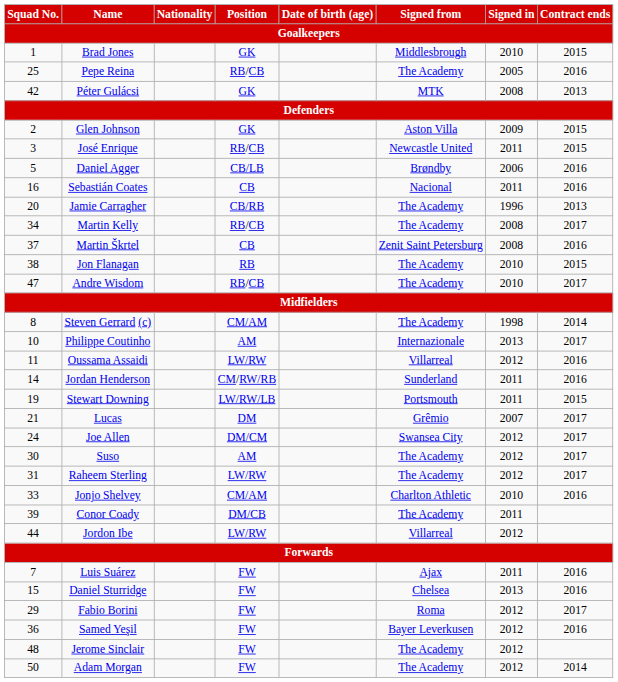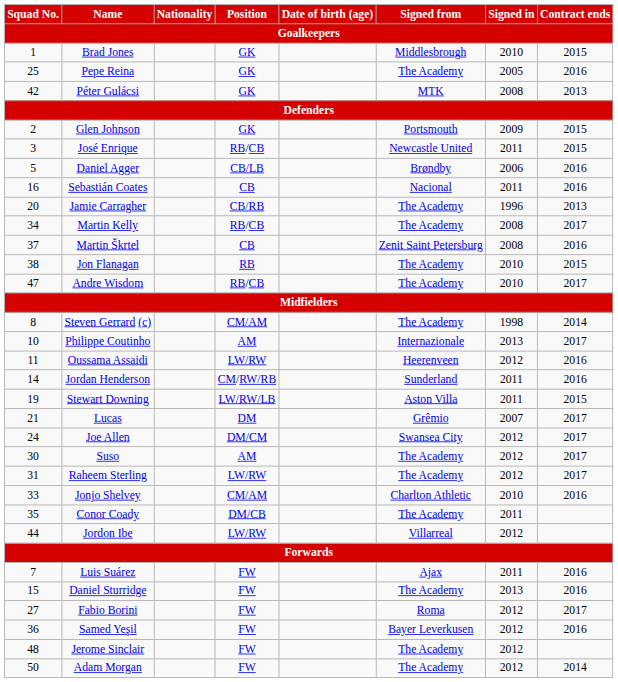 <table class="wikitable"  style="text-align:center; font-size:90%; white-space:nowrap;">
 <tr>
 <th style="background:#d50000; color:white; text-align:center;">Squad No.</th>
 <th style="background:#d50000; color:white; text-align:center;">Name</th>
 <th style="background:#d50000; color:white; text-align:center;">Nationality</th>
 <th style="background:#d50000; color:white; text-align:center;">Position</th>
 <th style="background:#d50000; color:white; text-align:center;">Date of birth (age)</th>
 <th style="background:#d50000; color:white; text-align:center;">Signed from</th>
 <th style="background:#d50000; color:white; text-align:center;">Signed in</th>
 <th style="background:#d50000; color:white; text-align:center;">Contract ends</th>
 </tr>
 <tr>
 <th colspan="10"  style="background:#d50000; color:white; text-align:center;">Goalkeepers</th>
 </tr>
 <tr>
 <td>1</td>
 <td><a href='#'>Brad Jones</a></td>
 <td></td>
 <td><a href='#'>GK</a></td>
 <td></td>
 <td><a href='#'>Middlesbrough</a></td>
 <td>2010</td>
 <td>2015</td>
 </tr>
 <tr>
 <td>25</td>
 <td><a href='#'>Pepe Reina</a></td>
 <td></td>
-<td><a href='#'>RB</a>/<a href='#'>CB</a></td>
+<td><a href='#'>GK</a></td>
 <td></td>
 <td><a href='#'>The Academy</a></td>
 <td>2005</td>
 <td>2016</td>
 </tr>
 <tr>
 <td>42</td>
 <td><a href='#'>Péter Gulácsi</a></td>
 <td></td>
 <td><a href='#'>GK</a></td>
 <td></td>
 <td><a href='#'>MTK</a></td>
 <td>2008</td>
 <td>2013</td>
 </tr>
 <tr>
 <th colspan="10"  style="background:#d50000; color:white; text-align:center;">Defenders</th>
 </tr>
 <tr>
 <td>2</td>
 <td><a href='#'>Glen Johnson</a></td>
 <td></td>
 <td><a href='#'>GK</a></td>
 <td></td>
-<td><a href='#'>Aston Villa</a></td>
+<td><a href='#'>Portsmouth</a></td>
 <td>2009</td>
 <td>2015</td>
 </tr>
 <tr>
 <td>3</td>
 <td><a href='#'>José Enrique</a></td>
 <td></td>
 <td><a href='#'>RB</a>/<a href='#'>CB</a></td>
 <td></td>
 <td><a href='#'>Newcastle United</a></td>
 <td>2011</td>
 <td>2015</td>
 </tr>
 <tr>
 <td>5</td>
 <td><a href='#'>Daniel Agger</a></td>
 <td></td>
 <td><a href='#'>CB/LB</a></td>
 <td></td>
 <td><a href='#'>Brøndby</a></td>
 <td>2006</td>
 <td>2016</td>
 </tr>
 <tr>
 <td>16</td>
 <td><a href='#'>Sebastián Coates</a></td>
 <td></td>
 <td><a href='#'>CB</a></td>
 <td></td>
 <td><a href='#'>Nacional</a></td>
 <td>2011</td>
 <td>2016</td>
 </tr>
 <tr>
 <td>20</td>
 <td><a href='#'>Jamie Carragher</a></td>
 <td></td>
 <td><a href='#'>CB/RB</a></td>
 <td></td>
 <td><a href='#'>The Academy</a></td>
 <td>1996</td>
 <td>2013</td>
 </tr>
 <tr>
 <td>34</td>
 <td><a href='#'>Martin Kelly</a></td>
 <td></td>
 <td><a href='#'>RB</a>/<a href='#'>CB</a></td>
 <td></td>
 <td><a href='#'>The Academy</a></td>
 <td>2008</td>
 <td>2017</td>
 </tr>
 <tr>
 <td>37</td>
 <td><a href='#'>Martin Škrtel</a></td>
 <td></td>
 <td><a href='#'>CB</a></td>
 <td></td>
 <td><a href='#'>Zenit Saint Petersburg</a></td>
 <td>2008</td>
 <td>2016</td>
 </tr>
 <tr>
 <td>38</td>
 <td><a href='#'>Jon Flanagan</a></td>
 <td></td>
 <td><a href='#'>RB</a></td>
 <td></td>
 <td><a href='#'>The Academy</a></td>
 <td>2010</td>
 <td>2015</td>
 </tr>
 <tr>
 <td>47</td>
 <td><a href='#'>Andre Wisdom</a></td>
 <td></td>
 <td><a href='#'>RB</a>/<a href='#'>CB</a></td>
 <td></td>
 <td><a href='#'>The Academy</a></td>
 <td>2010</td>
 <td>2017</td>
 </tr>
 <tr>
 <th colspan="10"  style="background:#d50000; color:white; text-align:center;">Midfielders</th>
 </tr>
 <tr>
 <td>8</td>
 <td><a href='#'>Steven Gerrard</a> <a href='#'>(c)</a></td>
 <td></td>
 <td><a href='#'>CM/AM</a></td>
 <td></td>
 <td><a href='#'>The Academy</a></td>
 <td>1998</td>
 <td>2014</td>
 </tr>
 <tr>
 <td>10</td>
 <td><a href='#'>Philippe Coutinho</a></td>
 <td></td>
 <td><a href='#'>AM</a></td>
 <td></td>
 <td><a href='#'>Internazionale</a></td>
 <td>2013</td>
 <td>2017</td>
 </tr>
 <tr>
 <td>11</td>
 <td><a href='#'>Oussama Assaidi</a></td>
 <td></td>
 <td><a href='#'>LW/RW</a></td>
 <td></td>
-<td><a href='#'>Villarreal</a></td>
+<td><a href='#'>Heerenveen</a></td>
 <td>2012</td>
 <td>2016</td>
 </tr>
 <tr>
 <td>14</td>
 <td><a href='#'>Jordan Henderson</a></td>
 <td></td>
 <td><a href='#'>CM</a>/<a href='#'>RW/RB</a></td>
 <td></td>
 <td><a href='#'>Sunderland</a></td>
 <td>2011</td>
 <td>2016</td>
 </tr>
 <tr>
 <td>19</td>
 <td><a href='#'>Stewart Downing</a></td>
 <td></td>
 <td><a href='#'>LW/RW/LB</a></td>
 <td></td>
-<td><a href='#'>Portsmouth</a></td>
+<td><a href='#'>Aston Villa</a></td>
 <td>2011</td>
 <td>2015</td>
 </tr>
 <tr>
 <td>21</td>
 <td><a href='#'>Lucas</a></td>
 <td></td>
 <td><a href='#'>DM</a></td>
 <td></td>
 <td><a href='#'>Grêmio</a></td>
 <td>2007</td>
 <td>2017</td>
 </tr>
 <tr>
 <td>24</td>
 <td><a href='#'>Joe Allen</a></td>
 <td></td>
 <td><a href='#'>DM/CM</a></td>
 <td></td>
 <td><a href='#'>Swansea City</a></td>
 <td>2012</td>
 <td>2017</td>
 </tr>
 <tr>
 <td>30</td>
 <td><a href='#'>Suso</a></td>
 <td></td>
 <td><a href='#'>AM</a></td>
 <td></td>
 <td><a href='#'>The Academy</a></td>
 <td>2012</td>
 <td>2017</td>
 </tr>
 <tr>
 <td>31</td>
 <td><a href='#'>Raheem Sterling</a></td>
 <td></td>
 <td><a href='#'>LW/RW</a></td>
 <td></td>
 <td><a href='#'>The Academy</a></td>
 <td>2012</td>
 <td>2017</td>
 </tr>
 <tr>
 <td>33</td>
 <td><a href='#'>Jonjo Shelvey</a></td>
 <td></td>
 <td><a href='#'>CM/AM</a></td>
 <td></td>
 <td><a href='#'>Charlton Athletic</a></td>
 <td>2010</td>
 <td>2016</td>
 </tr>
 <tr>
-<td>39</td>
+<td>35</td>
 <td><a href='#'>Conor Coady</a></td>
 <td></td>
 <td><a href='#'>DM/CB</a></td>
 <td></td>
 <td><a href='#'>The Academy</a></td>
 <td>2011</td>
 <td></td>
 </tr>
 <tr>
 <td>44</td>
 <td><a href='#'>Jordon Ibe</a></td>
 <td></td>
 <td><a href='#'>LW/RW</a></td>
 <td></td>
 <td><a href='#'>Villarreal</a></td>
 <td>2012</td>
 <td></td>
 </tr>
 <tr>
 <th colspan="10"  style="background:#d50000; color:white; text-align:center;">Forwards</th>
 </tr>
 <tr>
 <td>7</td>
 <td><a href='#'>Luis Suárez</a></td>
 <td></td>
 <td><a href='#'>FW</a></td>
 <td></td>
 <td><a href='#'>Ajax</a></td>
 <td>2011</td>
 <td>2016</td>
 </tr>
 <tr>
 <td>15</td>
 <td><a href='#'>Daniel Sturridge</a></td>
 <td></td>
 <td><a href='#'>FW</a></td>
 <td></td>
-<td><a href='#'>Chelsea</a></td>
+<td><a href='#'>The Academy</a></td>
 <td>2013</td>
 <td>2016</td>
 </tr>
 <tr>
-<td>29</td>
+<td>27</td>
 <td><a href='#'>Fabio Borini</a></td>
 <td></td>
 <td><a href='#'>FW</a></td>
 <td></td>
 <td><a href='#'>Roma</a></td>
 <td>2012</td>
 <td>2017</td>
 </tr>
 <tr>
 <td>36</td>
 <td><a href='#'>Samed Yeşil</a></td>
 <td></td>
 <td><a href='#'>FW</a></td>
 <td></td>
 <td><a href='#'>Bayer Leverkusen</a></td>
 <td>2012</td>
 <td>2016</td>
 </tr>
 <tr>
 <td>48</td>
 <td><a href='#'>Jerome Sinclair</a></td>
 <td></td>
 <td><a href='#'>FW</a></td>
 <td></td>
 <td><a href='#'>The Academy</a></td>
 <td>2012</td>
 <td></td>
 </tr>
 <tr>
 <td>50</td>
 <td><a href='#'>Adam Morgan</a></td>
 <td></td>
 <td><a href='#'>FW</a></td>
 <td></td>
 <td><a href='#'>The Academy</a></td>
 <td>2012</td>
 <td>2014</td>
 </tr>
 </table>
